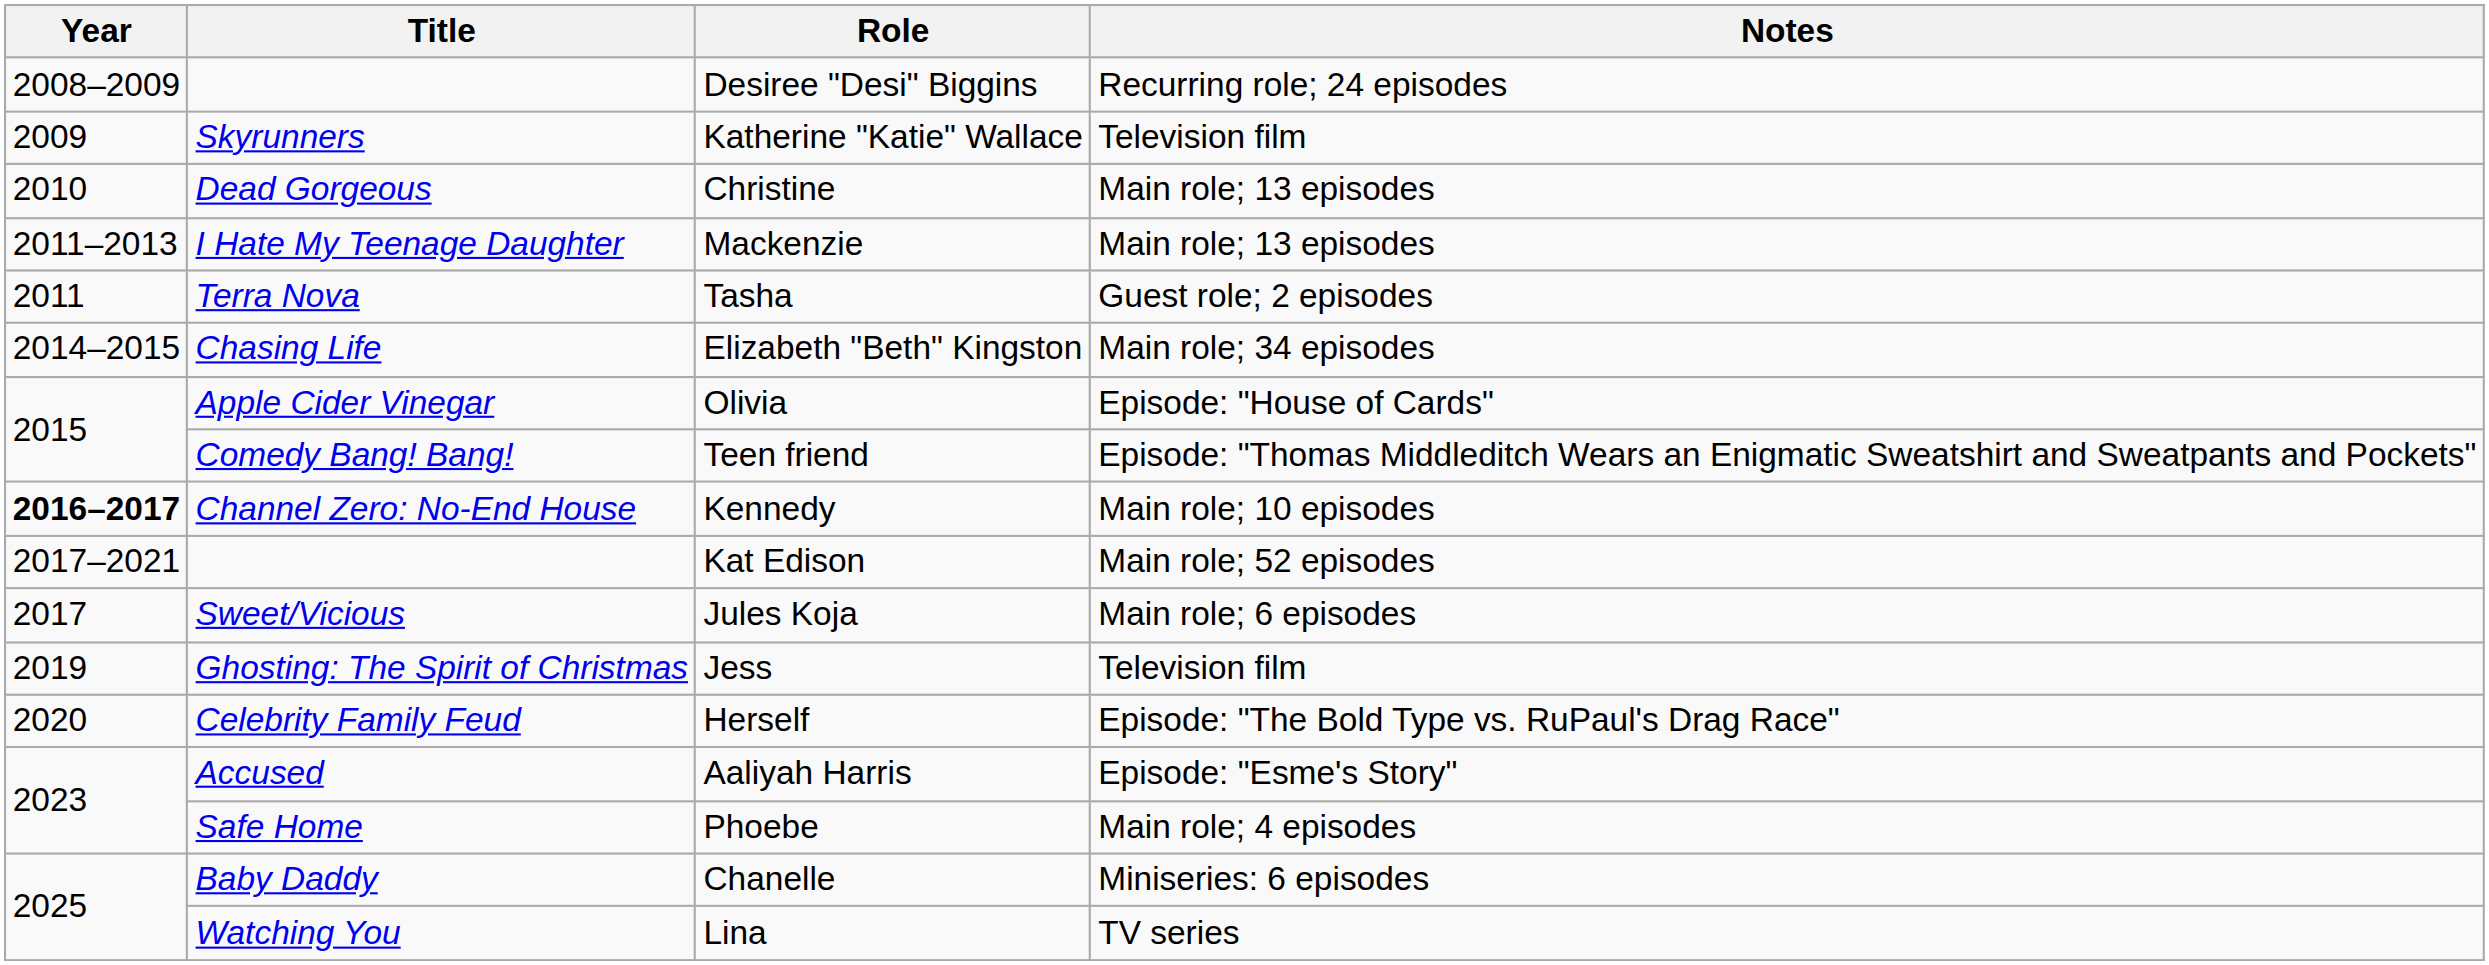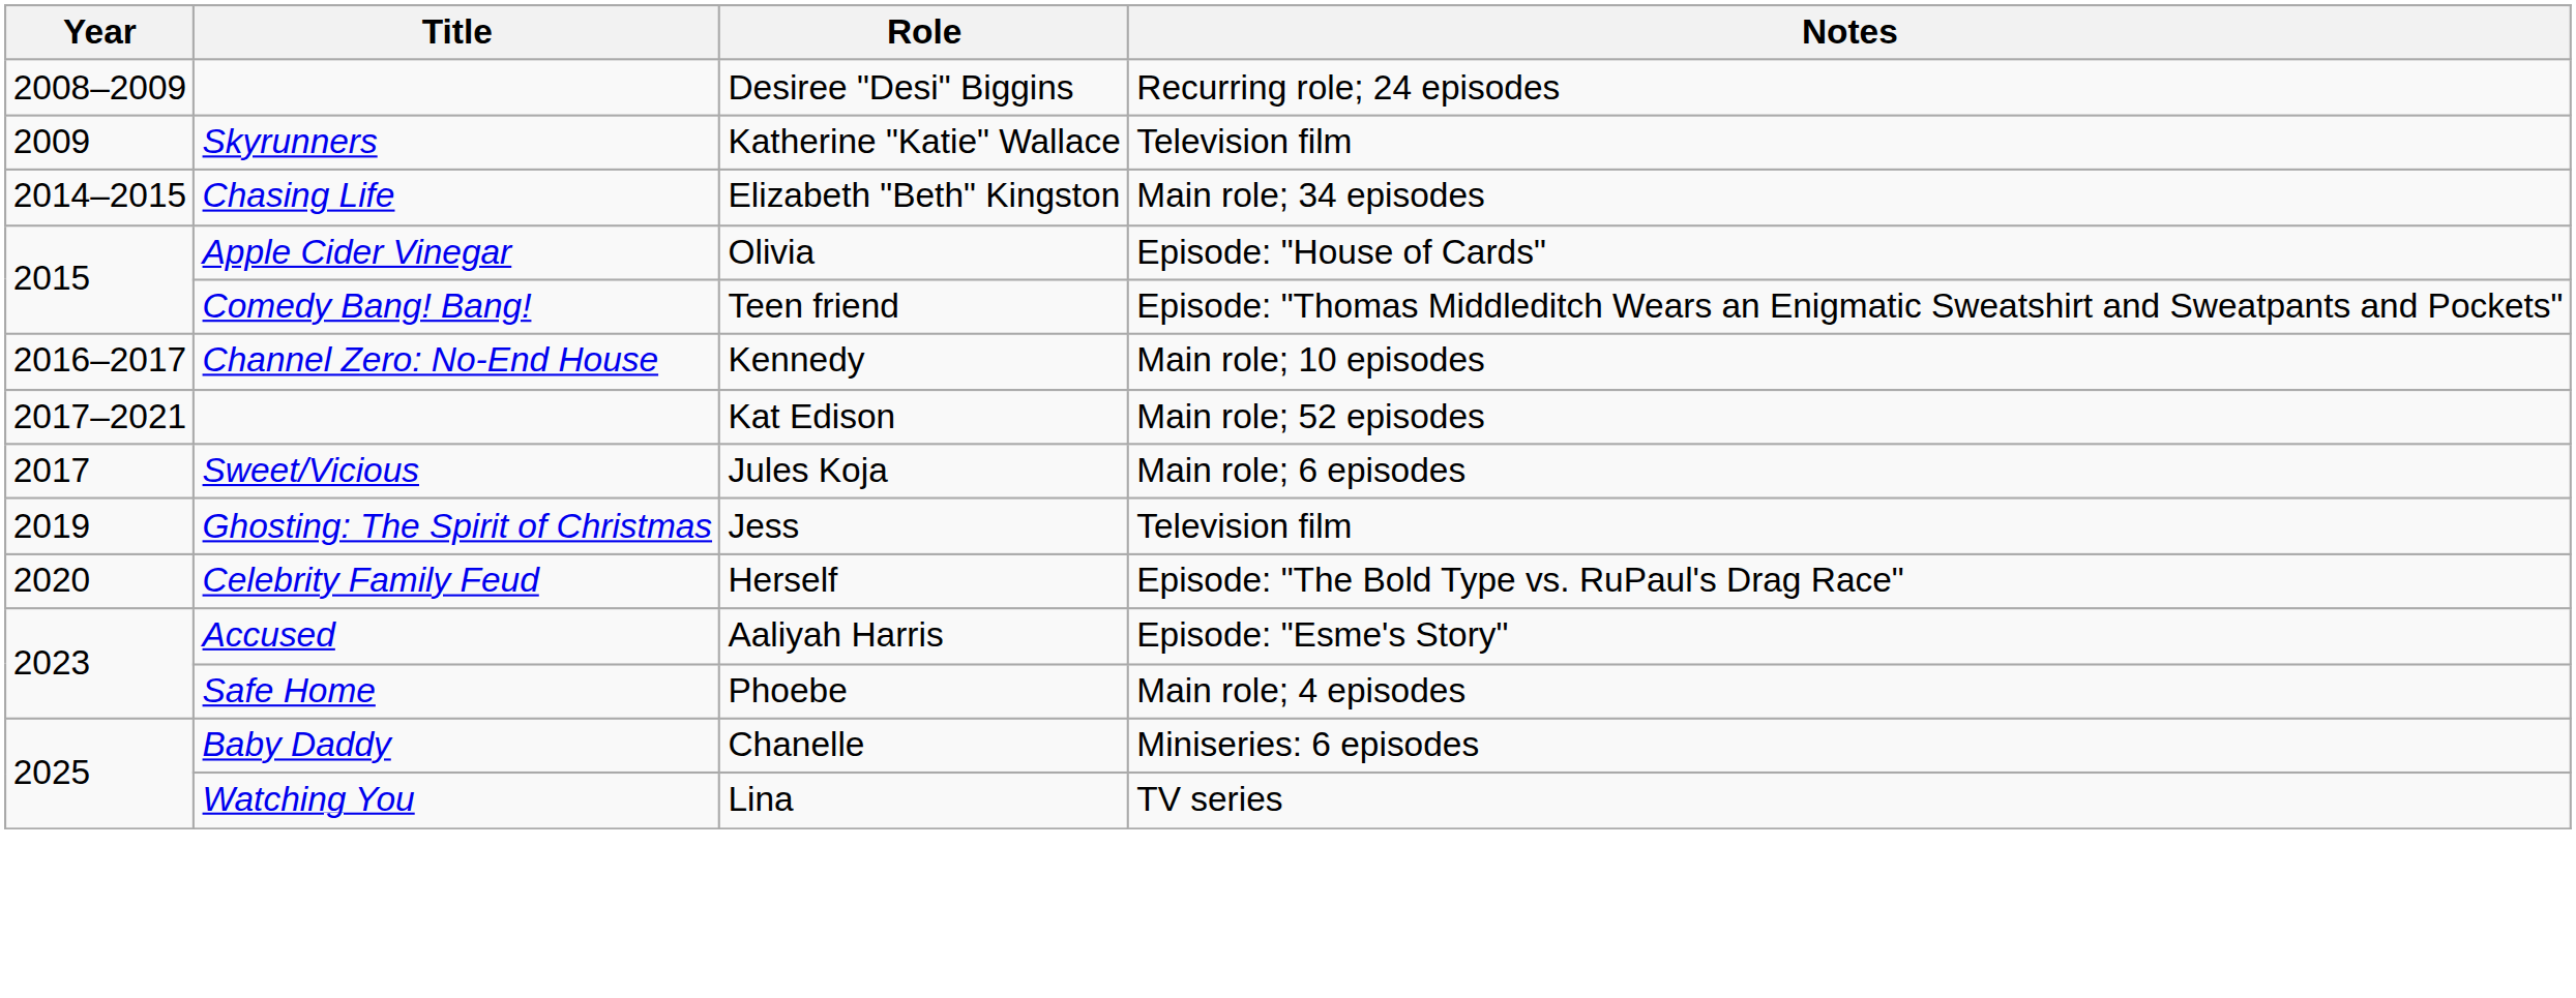 <table class="wikitable sortable">
 <tr>
 <th>Year</th>
 <th>Title</th>
 <th>Role</th>
 <th class="unsortable">Notes</th>
 </tr>
 <tr>
 <td>2008–2009</td>
 <td><em></em></td>
 <td>Desiree "Desi" Biggins</td>
 <td>Recurring role; 24 episodes</td>
 </tr>
 <tr>
 <td>2009</td>
 <td><em><a href='#'>Skyrunners</a></em></td>
 <td>Katherine "Katie" Wallace</td>
 <td>Television film</td>
 </tr>
 <tr>
-<td>2010</td>
-<td><em><a href='#'>Dead Gorgeous</a></em></td>
-<td>Christine</td>
-<td>Main role; 13 episodes</td>
-</tr>
-<tr>
-<td>2011–2013</td>
-<td><em><a href='#'>I Hate My Teenage Daughter</a></em></td>
-<td>Mackenzie</td>
-<td>Main role; 13 episodes</td>
-</tr>
-<tr>
-<td>2011</td>
-<td><em><a href='#'>Terra Nova</a></em></td>
-<td>Tasha</td>
-<td>Guest role; 2 episodes</td>
-</tr>
-<tr>
 <td>2014–2015</td>
 <td><em><a href='#'>Chasing Life</a></em></td>
 <td>Elizabeth "Beth" Kingston</td>
 <td>Main role; 34 episodes</td>
 </tr>
 <tr>
 <td rowspan="2">2015</td>
 <td><em><a href='#'>Apple Cider Vinegar</a></em></td>
 <td>Olivia</td>
 <td>Episode: "House of Cards"</td>
 </tr>
 <tr>
 <td><em><a href='#'>Comedy Bang! Bang!</a></em></td>
 <td>Teen friend</td>
 <td>Episode: "Thomas Middleditch Wears an Enigmatic Sweatshirt and Sweatpants and Pockets"</td>
 </tr>
 <tr>
-<td><strong>2016–2017</strong></td>
+<td>2016–2017</td>
 <td><em><a href='#'>Channel Zero: No-End House</a></em></td>
 <td>Kennedy</td>
 <td>Main role; 10 episodes</td>
 </tr>
 <tr>
 <td>2017–2021</td>
 <td><em></em></td>
 <td>Kat Edison</td>
 <td>Main role; 52 episodes</td>
 </tr>
 <tr>
 <td>2017</td>
 <td><em><a href='#'>Sweet/Vicious</a></em></td>
 <td>Jules Koja</td>
 <td>Main role; 6 episodes</td>
 </tr>
 <tr>
 <td>2019</td>
 <td><em><a href='#'>Ghosting: The Spirit of Christmas</a></em></td>
 <td>Jess</td>
 <td>Television film</td>
 </tr>
 <tr>
 <td>2020</td>
 <td><em><a href='#'>Celebrity Family Feud</a></em></td>
 <td>Herself</td>
 <td>Episode: "The Bold Type vs. RuPaul's Drag Race"</td>
 </tr>
 <tr>
 <td rowspan="2">2023</td>
 <td><em><a href='#'>Accused</a></em></td>
 <td>Aaliyah Harris</td>
 <td>Episode: "Esme's Story"</td>
 </tr>
 <tr>
 <td><em><a href='#'>Safe Home</a></em></td>
 <td>Phoebe</td>
 <td>Main role; 4 episodes</td>
 </tr>
 <tr>
 <td rowspan="2">2025</td>
 <td><em><a href='#'>Baby Daddy</a></em></td>
 <td>Chanelle</td>
 <td>Miniseries: 6 episodes</td>
 </tr>
 <tr>
 <td><em><a href='#'>Watching You</a></em></td>
 <td>Lina</td>
 <td>TV series</td>
 </tr>
 </table>
